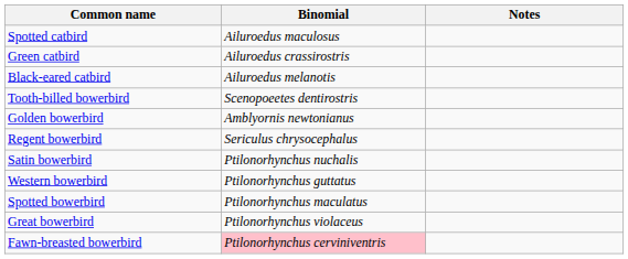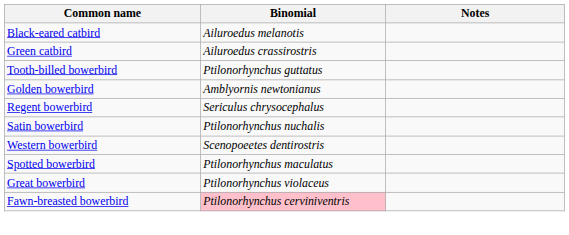 <table style="width:60%;" class="wikitable">
 <tr>
 <th width=35%>Common name</th>
 <th width=33%>Binomial</th>
 <th width=32%>Notes</th>
 </tr>
 <tr>
-<td><a href='#'>Spotted catbird</a></td>
-<td><em>Ailuroedus maculosus</em></td>
+<td><a href='#'>Black-eared catbird</a></td>
+<td><em>Ailuroedus melanotis</em></td>
 <td></td>
 </tr>
 <tr>
 <td><a href='#'>Green catbird</a></td>
 <td><em>Ailuroedus crassirostris</em></td>
 <td></td>
 </tr>
 <tr>
-<td><a href='#'>Black-eared catbird</a></td>
-<td><em>Ailuroedus melanotis</em></td>
-<td></td>
-</tr>
-<tr>
 <td><a href='#'>Tooth-billed bowerbird</a></td>
-<td><em>Scenopoeetes dentirostris</em></td>
+<td><em>Ptilonorhynchus guttatus</em></td>
 <td></td>
 </tr>
 <tr>
 <td><a href='#'>Golden bowerbird</a></td>
 <td><em>Amblyornis newtonianus</em></td>
 <td></td>
 </tr>
 <tr>
 <td><a href='#'>Regent bowerbird</a></td>
 <td><em>Sericulus chrysocephalus</em></td>
 <td></td>
 </tr>
 <tr>
 <td><a href='#'>Satin bowerbird</a></td>
 <td><em>Ptilonorhynchus nuchalis</em></td>
 <td></td>
 </tr>
 <tr>
 <td><a href='#'>Western bowerbird</a></td>
-<td><em>Ptilonorhynchus guttatus</em></td>
+<td><em>Scenopoeetes dentirostris</em></td>
 <td></td>
 </tr>
 <tr>
 <td><a href='#'>Spotted bowerbird</a></td>
 <td><em>Ptilonorhynchus maculatus</em></td>
 <td></td>
 </tr>
 <tr>
 <td><a href='#'>Great bowerbird</a></td>
 <td><em>Ptilonorhynchus violaceus</em></td>
 <td></td>
 </tr>
 <tr>
 <td><a href='#'>Fawn-breasted bowerbird</a></td>
 <td style="background: pink;"><em>Ptilonorhynchus cerviniventris</em></td>
 <td></td>
 </tr>
 </table>
